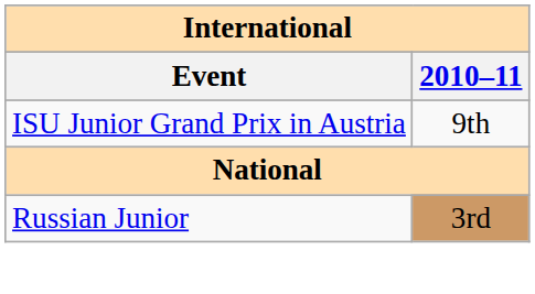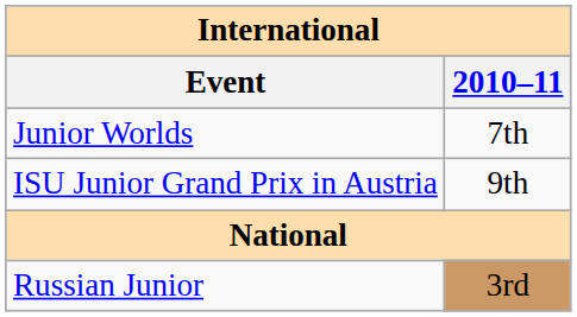 <table class="wikitable" style="text-align:center">
 <tr>
 <th style="background-color: #ffdead; " colspan=2 align=center><strong>International</strong></th>
 </tr>
 <tr>
 <th>Event</th>
 <th><a href='#'>2010–11</a></th>
+</tr>
+<tr>
+<td align=left><a href='#'>Junior Worlds</a></td>
+<td>7th</td>
 </tr>
 <tr>
 <td align=left><a href='#'>ISU Junior Grand Prix in Austria</a></td>
 <td>9th</td>
 </tr>
 <tr>
 <th style="background-color: #ffdead; " colspan=2 align=center><strong>National</strong></th>
 </tr>
 <tr>
 <td align=left><a href='#'>Russian Junior</a></td>
 <td bgcolor=cc9966>3rd</td>
 </tr>
 </table>
